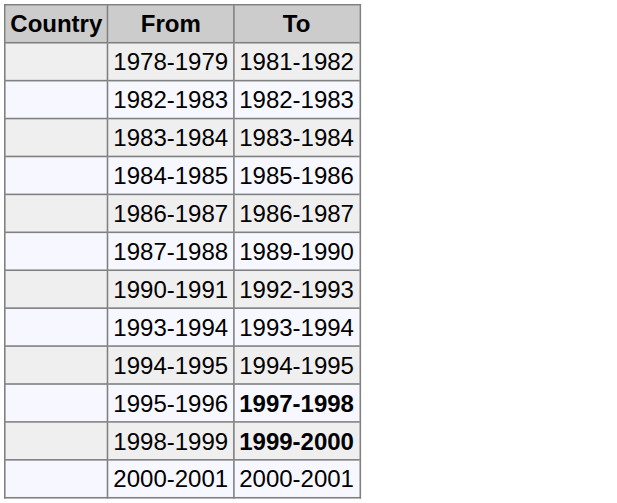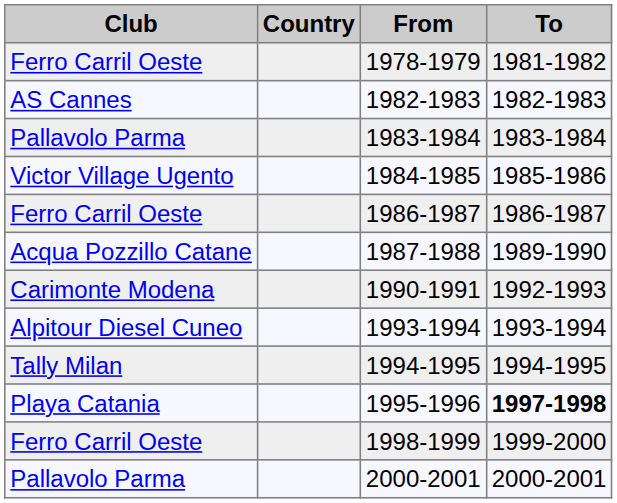 <table bgcolor="#f7f8ff" cellpadding="3" cellspacing="0" border="1" style="font-size: 95%; border: gray solid 1px; border-collapse: collapse;">
 <tr bgcolor="#CCCCCC">
+<td align="center"><strong>Club</strong></td>
 <td align="center"><strong>Country</strong></td>
 <td align="center"><strong>From </strong></td>
 <td align="center"><strong>To</strong></td>
 </tr>
 <tr bgcolor="#EFEFEF" align="left">
+<td><a href='#'>Ferro Carril Oeste</a></td>
 <td></td>
 <td>1978-1979</td>
 <td>1981-1982</td>
 </tr>
 <tr align=left>
+<td><a href='#'>AS Cannes</a></td>
 <td></td>
 <td>1982-1983</td>
 <td>1982-1983</td>
 </tr>
 <tr bgcolor="#EFEFEF" align="left">
+<td><a href='#'>Pallavolo Parma</a></td>
 <td></td>
 <td>1983-1984</td>
 <td>1983-1984</td>
 </tr>
 <tr align=left>
+<td><a href='#'>Victor Village Ugento</a></td>
 <td></td>
 <td>1984-1985</td>
 <td>1985-1986</td>
 </tr>
 <tr bgcolor="#EFEFEF" align="left">
+<td><a href='#'>Ferro Carril Oeste</a></td>
 <td></td>
 <td>1986-1987</td>
 <td>1986-1987</td>
 </tr>
 <tr align=left>
+<td><a href='#'>Acqua Pozzillo Catane</a></td>
 <td></td>
 <td>1987-1988</td>
 <td>1989-1990</td>
 </tr>
 <tr bgcolor="#EFEFEF" align="left">
+<td><a href='#'>Carimonte Modena</a></td>
 <td></td>
 <td>1990-1991</td>
 <td>1992-1993</td>
 </tr>
 <tr align=left>
+<td><a href='#'>Alpitour Diesel Cuneo</a></td>
 <td></td>
 <td>1993-1994</td>
 <td>1993-1994</td>
 </tr>
 <tr bgcolor="#EFEFEF" align="left">
+<td><a href='#'>Tally Milan</a></td>
 <td></td>
 <td>1994-1995</td>
 <td>1994-1995</td>
 </tr>
 <tr align=left>
+<td><a href='#'>Playa Catania</a></td>
 <td></td>
 <td>1995-1996</td>
 <td><strong>1997-1998</strong></td>
 </tr>
 <tr bgcolor="#EFEFEF" align="left">
+<td><a href='#'>Ferro Carril Oeste</a></td>
 <td></td>
 <td>1998-1999</td>
-<td><strong>1999-2000</strong></td>
+<td>1999-2000</td>
 </tr>
 <tr align=left>
+<td><a href='#'>Pallavolo Parma</a></td>
 <td></td>
 <td>2000-2001</td>
 <td>2000-2001</td>
 </tr>
 </table>
